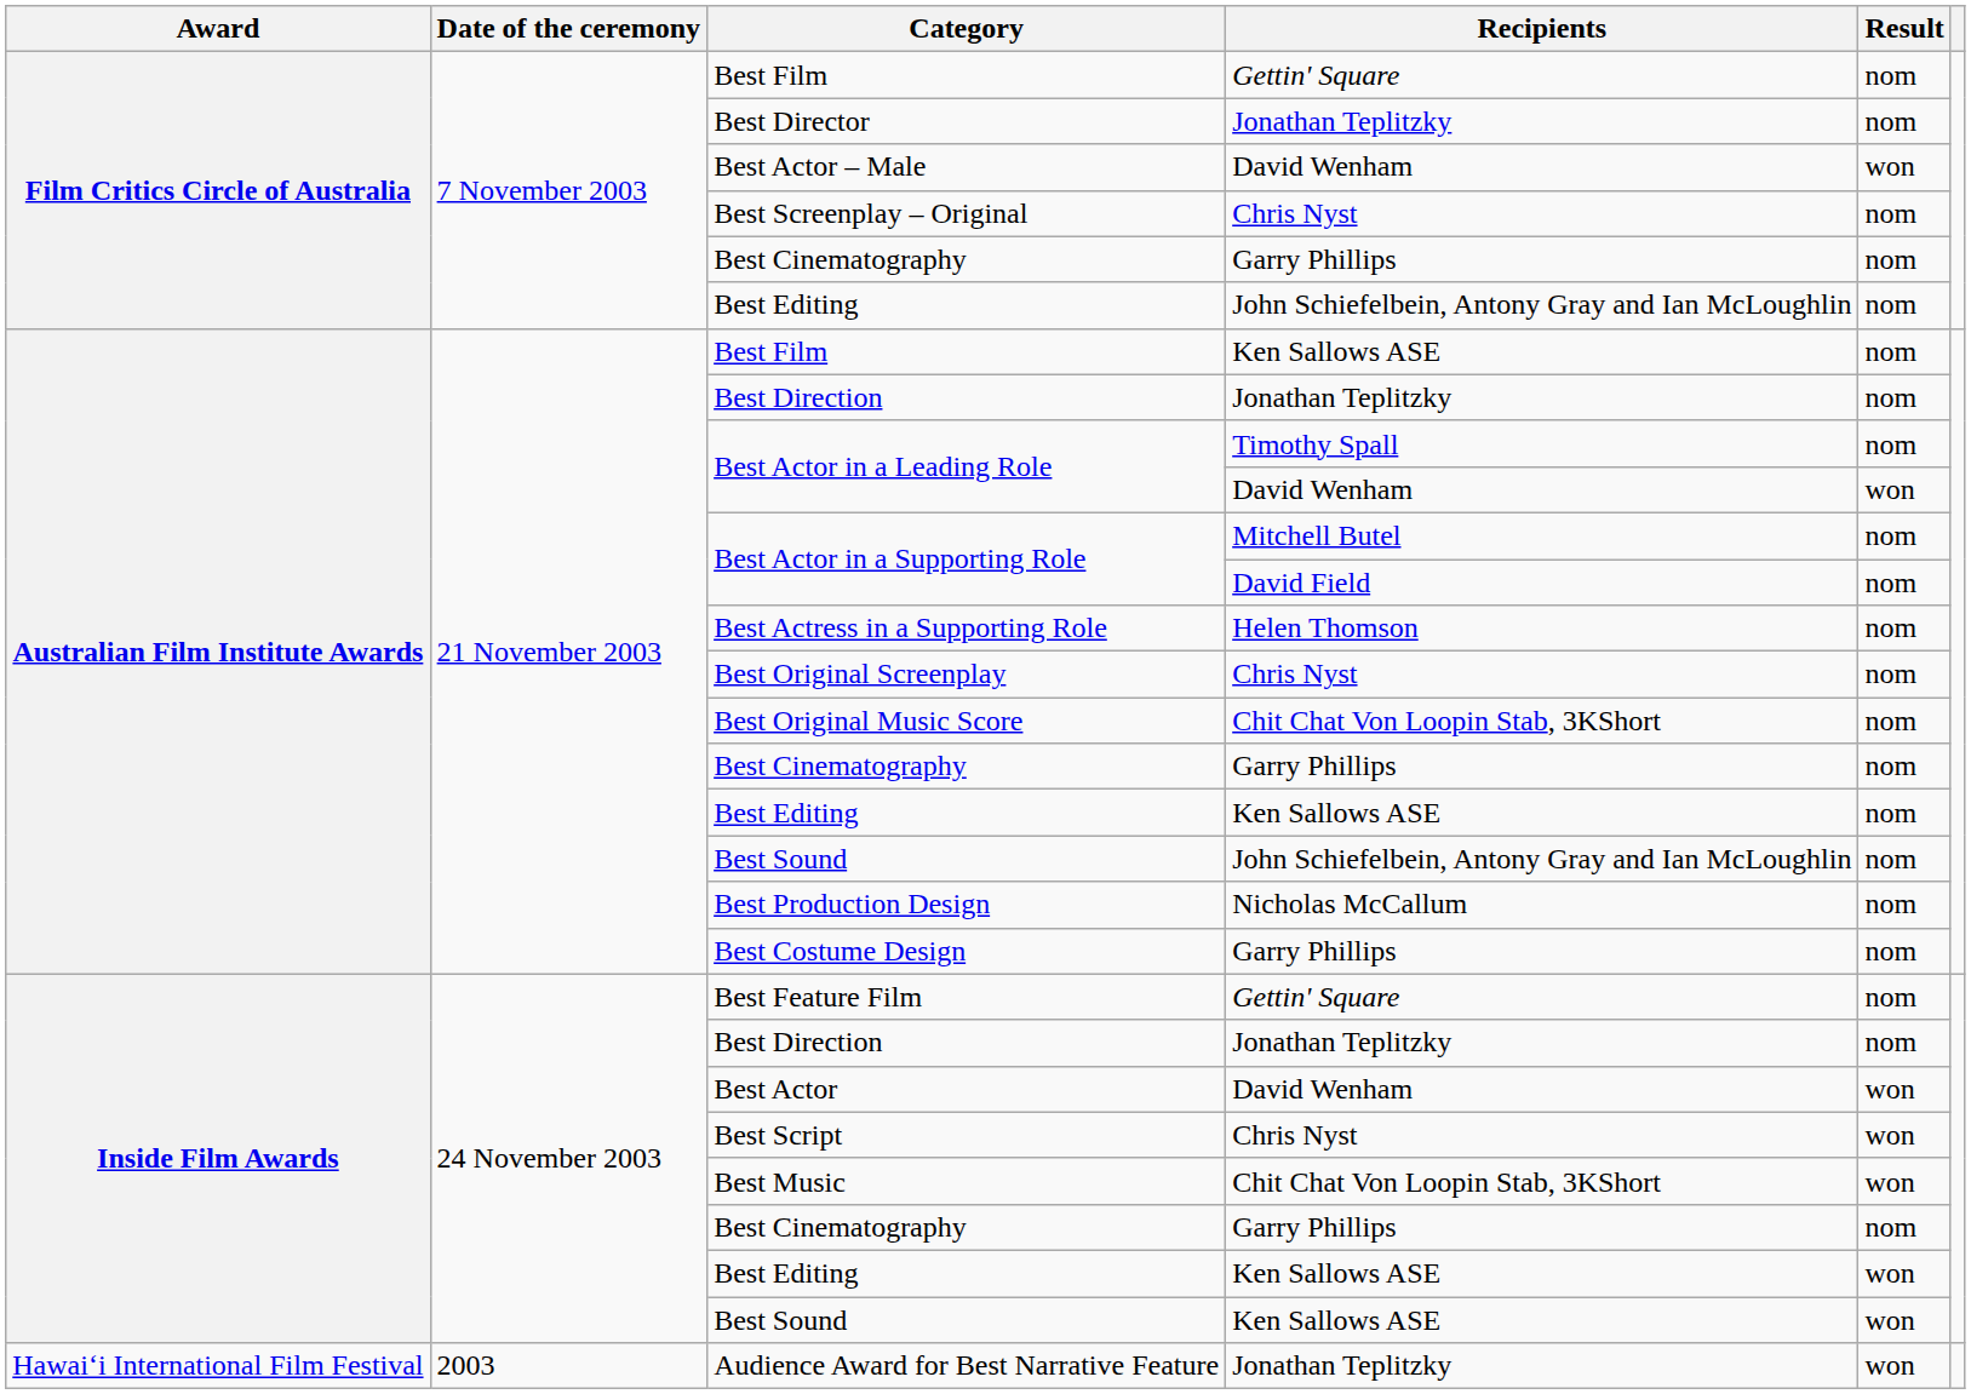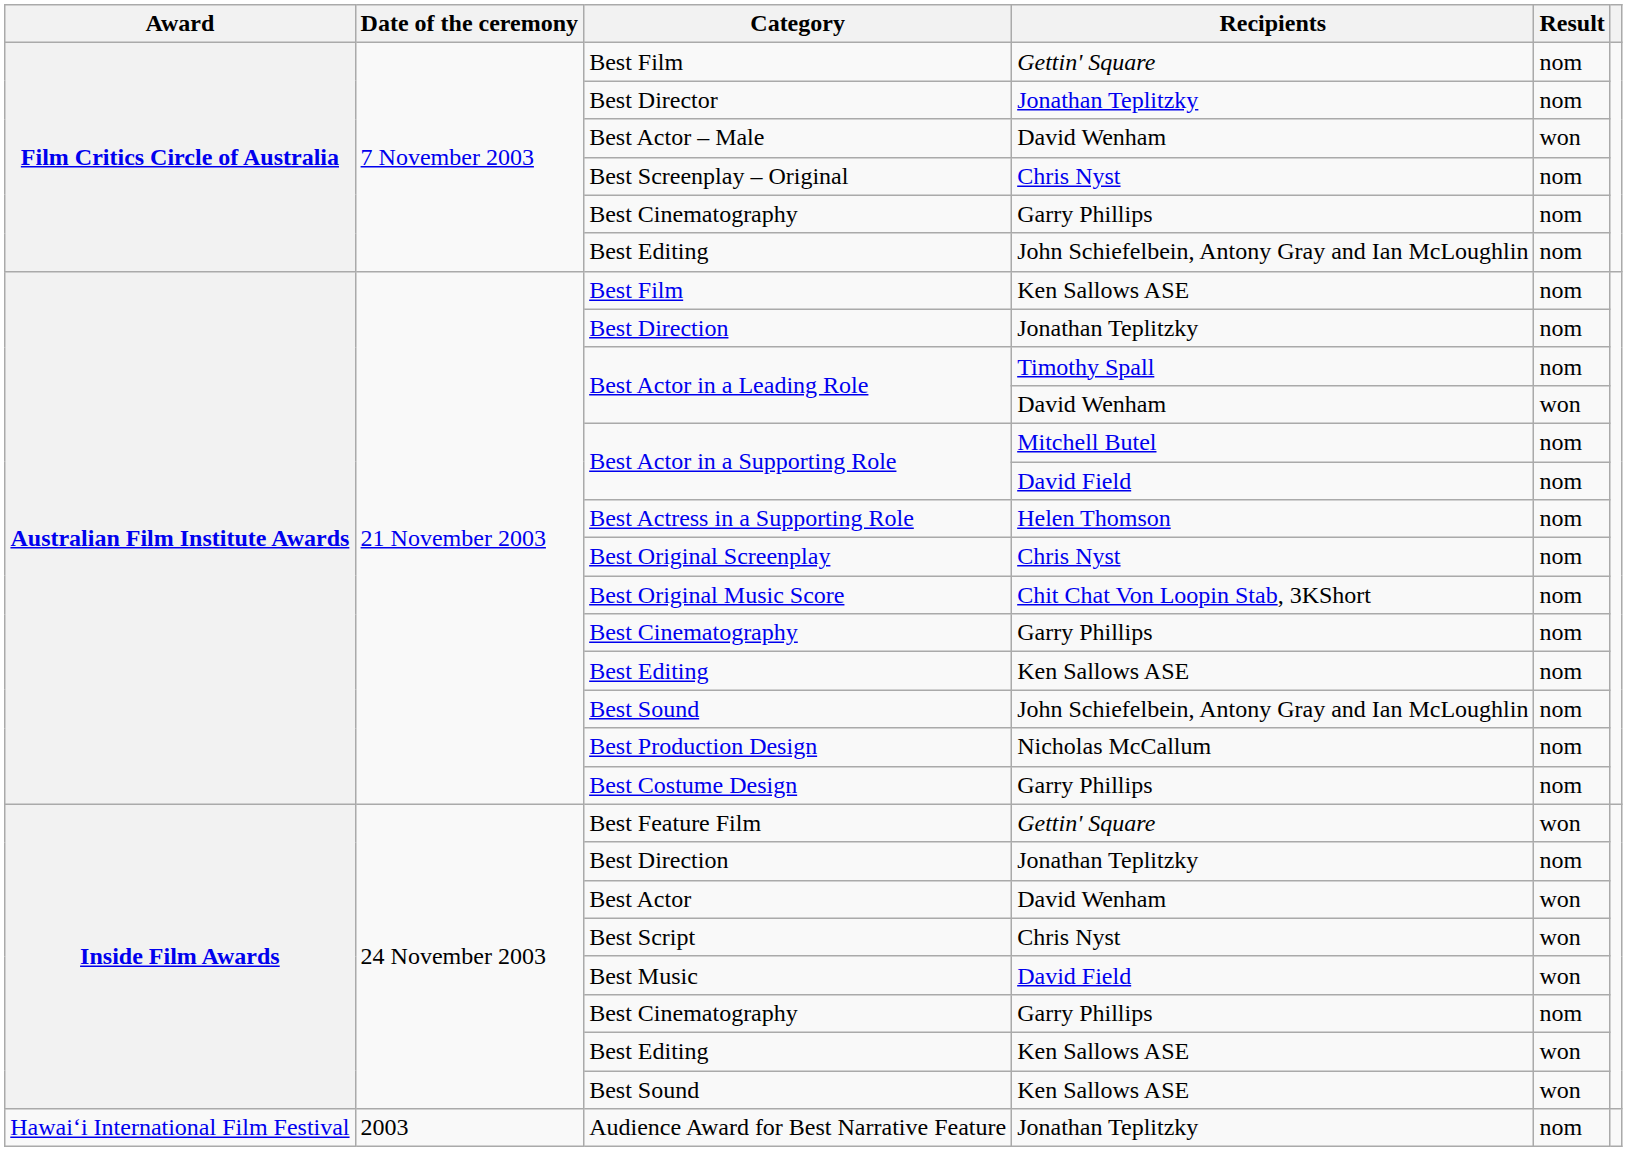 <table class="wikitable plainrowheaders sortable">
 <tr>
 <th scope="col">Award</th>
 <th scope="col">Date of the ceremony</th>
 <th scope="col">Category</th>
 <th scope="col">Recipients</th>
 <th scope="col">Result</th>
 <th class="unsortable" scope="col"></th>
 </tr>
 <tr>
 <th rowspan="6" scope="row"><a href='#'>Film Critics Circle of Australia</a></th>
 <td rowspan="6"><a href='#'>7 November 2003</a></td>
 <td>Best Film</td>
 <td><em>Gettin' Square</em></td>
 <td>nom</td>
 <td rowspan="6"></td>
 </tr>
 <tr>
 <td>Best Director</td>
 <td><a href='#'>Jonathan Teplitzky</a></td>
 <td>nom</td>
 </tr>
 <tr>
 <td>Best Actor – Male</td>
 <td>David Wenham</td>
 <td>won</td>
 </tr>
 <tr>
 <td>Best Screenplay – Original</td>
 <td><a href='#'>Chris Nyst</a></td>
 <td>nom</td>
 </tr>
 <tr>
 <td>Best Cinematography</td>
 <td>Garry Phillips</td>
 <td>nom</td>
 </tr>
 <tr>
 <td>Best Editing</td>
 <td>John Schiefelbein, Antony Gray and Ian McLoughlin</td>
 <td>nom</td>
 </tr>
 <tr>
 <th rowspan="14" scope="row"><a href='#'>Australian Film Institute Awards</a></th>
 <td rowspan="14"><a href='#'>21 November 2003</a></td>
 <td><a href='#'>Best Film</a></td>
 <td>Ken Sallows ASE</td>
 <td>nom</td>
 <td rowspan="14"></td>
 </tr>
 <tr>
 <td><a href='#'>Best Direction</a></td>
 <td>Jonathan Teplitzky</td>
 <td>nom</td>
 </tr>
 <tr>
 <td rowspan="2"><a href='#'>Best Actor in a Leading Role</a></td>
 <td><a href='#'>Timothy Spall</a></td>
 <td>nom</td>
 </tr>
 <tr>
 <td>David Wenham</td>
 <td>won</td>
 </tr>
 <tr>
 <td rowspan="2"><a href='#'>Best Actor in a Supporting Role</a></td>
 <td><a href='#'>Mitchell Butel</a></td>
 <td>nom</td>
 </tr>
 <tr>
 <td><a href='#'>David Field</a></td>
 <td>nom</td>
 </tr>
 <tr>
 <td><a href='#'>Best Actress in a Supporting Role</a></td>
 <td><a href='#'>Helen Thomson</a></td>
 <td>nom</td>
 </tr>
 <tr>
 <td><a href='#'>Best Original Screenplay</a></td>
 <td><a href='#'>Chris Nyst</a></td>
 <td>nom</td>
 </tr>
 <tr>
 <td><a href='#'>Best Original Music Score</a></td>
 <td><a href='#'>Chit Chat Von Loopin Stab</a>, 3KShort</td>
 <td>nom</td>
 </tr>
 <tr>
 <td><a href='#'>Best Cinematography</a></td>
 <td>Garry Phillips</td>
 <td>nom</td>
 </tr>
 <tr>
 <td><a href='#'>Best Editing</a></td>
 <td>Ken Sallows ASE</td>
 <td>nom</td>
 </tr>
 <tr>
 <td><a href='#'>Best Sound</a></td>
 <td>John Schiefelbein, Antony Gray and Ian McLoughlin</td>
 <td>nom</td>
 </tr>
 <tr>
 <td><a href='#'>Best Production Design</a></td>
 <td>Nicholas McCallum</td>
 <td>nom</td>
 </tr>
 <tr>
 <td><a href='#'>Best Costume Design</a></td>
 <td>Garry Phillips</td>
 <td>nom</td>
 </tr>
 <tr>
 <th rowspan="8" scope="row"><a href='#'>Inside Film Awards</a></th>
 <td rowspan="8">24 November 2003</td>
 <td>Best Feature Film</td>
 <td><em>Gettin' Square</em></td>
-<td>nom</td>
+<td>won</td>
 <td rowspan="8"></td>
 </tr>
 <tr>
 <td>Best Direction</td>
 <td>Jonathan Teplitzky</td>
 <td>nom</td>
 </tr>
 <tr>
 <td>Best Actor</td>
 <td>David Wenham</td>
 <td>won</td>
 </tr>
 <tr>
 <td>Best Script</td>
 <td>Chris Nyst</td>
 <td>won</td>
 </tr>
 <tr>
 <td>Best Music</td>
-<td>Chit Chat Von Loopin Stab, 3KShort</td>
+<td><a href='#'>David Field</a></td>
 <td>won</td>
 </tr>
 <tr>
 <td>Best Cinematography</td>
 <td>Garry Phillips</td>
 <td>nom</td>
 </tr>
 <tr>
 <td>Best Editing</td>
 <td>Ken Sallows ASE</td>
 <td>won</td>
 </tr>
 <tr>
 <td>Best Sound</td>
 <td>Ken Sallows ASE</td>
 <td>won</td>
 </tr>
 <tr>
 <td><a href='#'>Hawaiʻi International Film Festival</a></td>
 <td>2003</td>
 <td>Audience Award for Best Narrative Feature</td>
 <td>Jonathan Teplitzky</td>
-<td>won</td>
+<td>nom</td>
 <td></td>
 </tr>
 </table>
